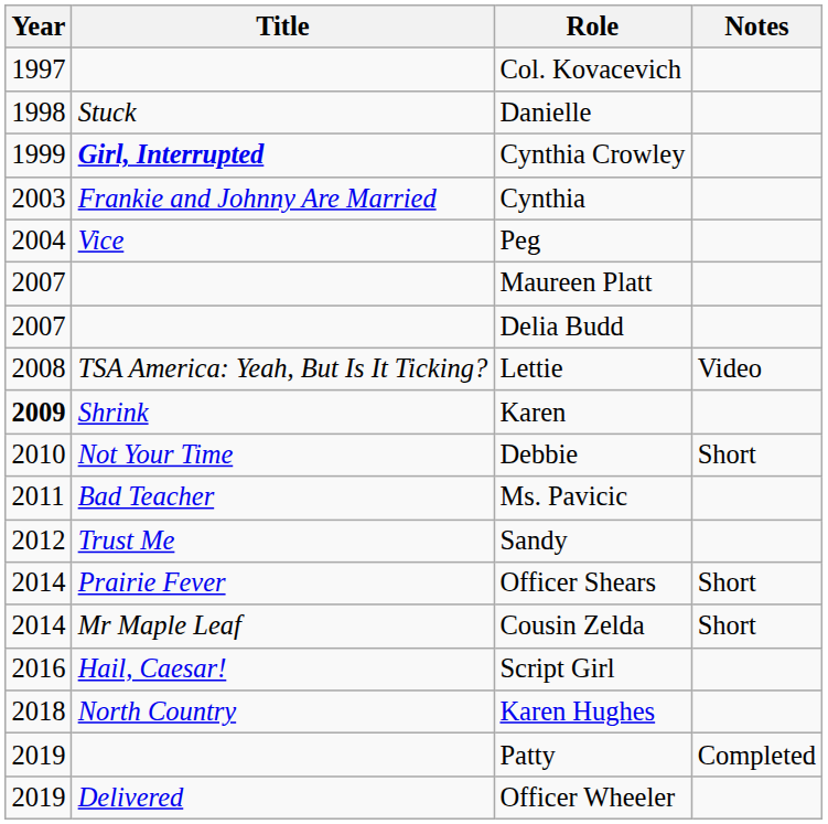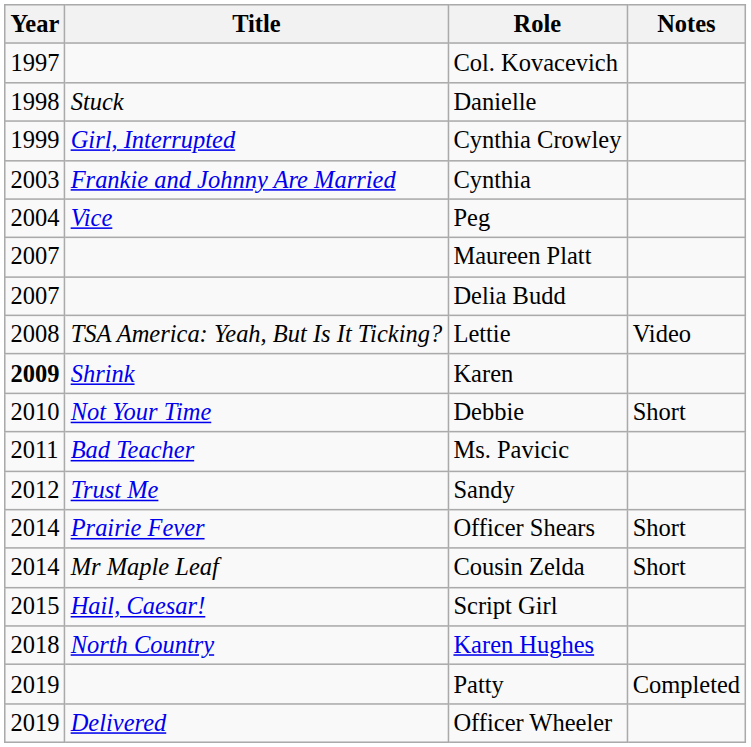 <table class="wikitable sortable">
 <tr>
 <th>Year</th>
 <th>Title</th>
 <th>Role</th>
 <th class="unsortable">Notes</th>
 </tr>
 <tr>
 <td>1997</td>
 <td><em></em></td>
 <td>Col. Kovacevich</td>
 <td></td>
 </tr>
 <tr>
 <td>1998</td>
 <td><em>Stuck</em></td>
 <td>Danielle</td>
 <td></td>
 </tr>
 <tr>
 <td>1999</td>
-<td><strong><em><a href='#'>Girl, Interrupted</a></em></strong></td>
+<td><em><a href='#'>Girl, Interrupted</a></em></td>
 <td>Cynthia Crowley</td>
 <td></td>
 </tr>
 <tr>
 <td>2003</td>
 <td><em><a href='#'>Frankie and Johnny Are Married</a></em></td>
 <td>Cynthia</td>
 <td></td>
 </tr>
 <tr>
 <td>2004</td>
 <td><em><a href='#'>Vice</a></em></td>
 <td>Peg</td>
 <td></td>
 </tr>
 <tr>
 <td>2007</td>
 <td><em></em></td>
 <td>Maureen Platt</td>
 <td></td>
 </tr>
 <tr>
 <td>2007</td>
 <td><em></em></td>
 <td>Delia Budd</td>
 <td></td>
 </tr>
 <tr>
 <td>2008</td>
 <td><em>TSA America: Yeah, But Is It Ticking?</em></td>
 <td>Lettie</td>
 <td>Video</td>
 </tr>
 <tr>
 <td><strong>2009</strong></td>
 <td><em><a href='#'>Shrink</a></em></td>
 <td>Karen</td>
 <td></td>
 </tr>
 <tr>
 <td>2010</td>
 <td><em><a href='#'>Not Your Time</a></em></td>
 <td>Debbie</td>
 <td>Short</td>
 </tr>
 <tr>
 <td>2011</td>
 <td><em><a href='#'>Bad Teacher</a></em></td>
 <td>Ms. Pavicic</td>
 <td></td>
 </tr>
 <tr>
 <td>2012</td>
 <td><em><a href='#'>Trust Me</a></em></td>
 <td>Sandy</td>
 <td></td>
 </tr>
 <tr>
 <td>2014</td>
 <td><em><a href='#'>Prairie Fever</a></em></td>
 <td>Officer Shears</td>
 <td>Short</td>
 </tr>
 <tr>
 <td>2014</td>
 <td><em>Mr Maple Leaf</em></td>
 <td>Cousin Zelda</td>
 <td>Short</td>
 </tr>
 <tr>
-<td>2016</td>
+<td>2015</td>
 <td><em><a href='#'>Hail, Caesar!</a></em></td>
 <td>Script Girl</td>
 <td></td>
 </tr>
 <tr>
 <td>2018</td>
 <td><em><a href='#'>North Country</a></em></td>
 <td><a href='#'>Karen Hughes</a></td>
 <td></td>
 </tr>
 <tr>
 <td>2019</td>
 <td><em></em></td>
 <td>Patty</td>
 <td>Completed</td>
 </tr>
 <tr>
 <td>2019</td>
 <td><em><a href='#'>Delivered</a></em></td>
 <td>Officer Wheeler</td>
 <td></td>
 </tr>
 </table>
